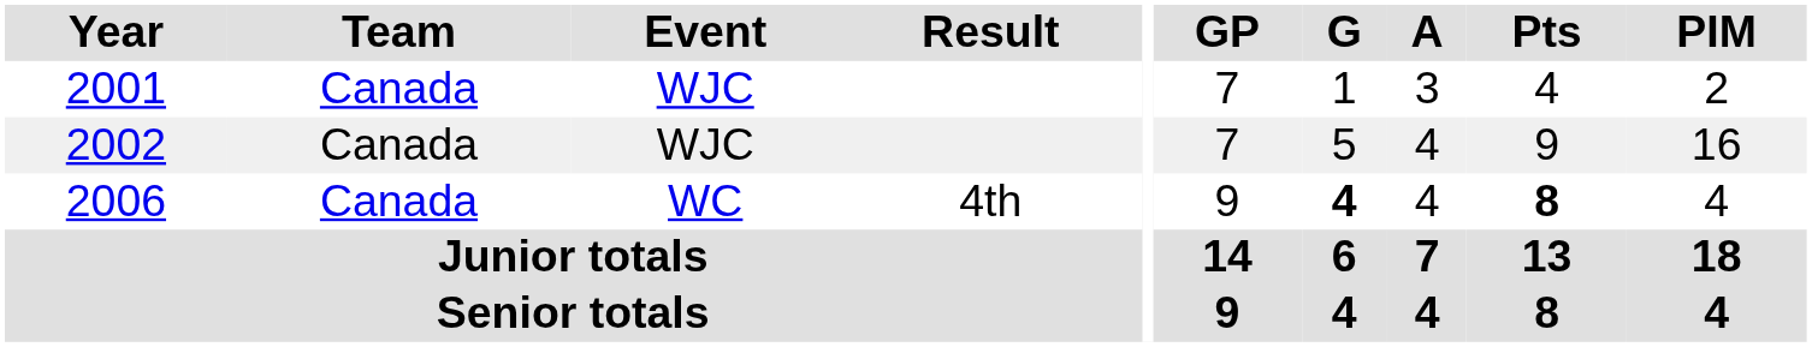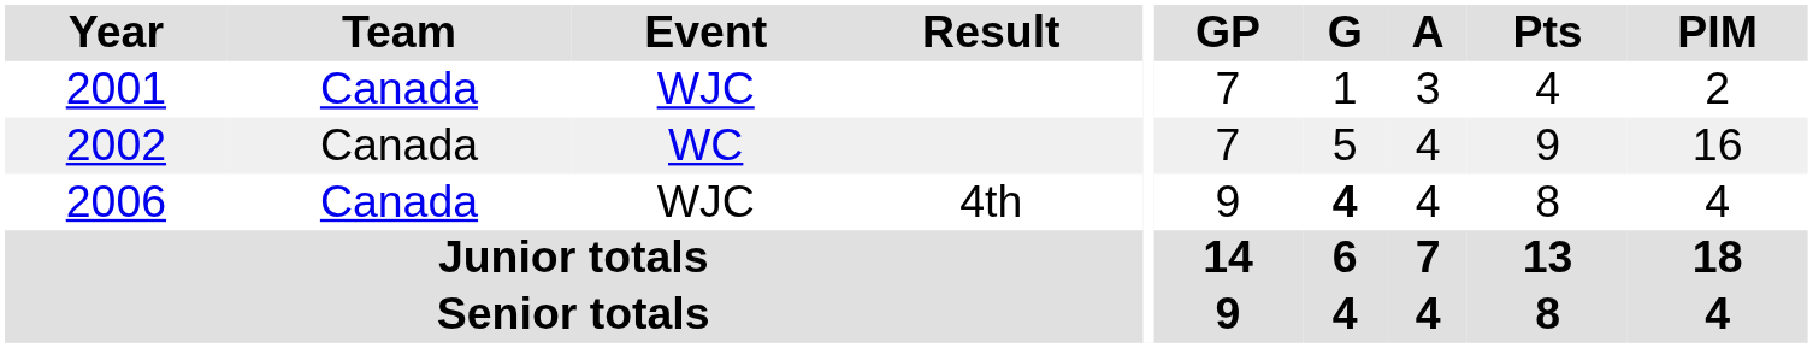 <table border="0" cellpadding="1" cellspacing="0" ID="Table3" style="text-align:center; width:40em">
 <tr ALIGN="centre" bgcolor="#e0e0e0">
 <th>Year</th>
 <th>Team</th>
 <th>Event</th>
 <th>Result</th>
 <th rowspan="99" bgcolor="#ffffff"></th>
 <th>GP</th>
 <th>G</th>
 <th>A</th>
 <th>Pts</th>
 <th>PIM</th>
 </tr>
 <tr>
 <td><a href='#'>2001</a></td>
 <td><a href='#'>Canada</a></td>
 <td><a href='#'>WJC</a></td>
 <td></td>
 <td>7</td>
 <td>1</td>
 <td>3</td>
 <td>4</td>
 <td>2</td>
 </tr>
 <tr bgcolor="#f0f0f0">
 <td><a href='#'>2002</a></td>
 <td>Canada</td>
-<td>WJC</td>
+<td><a href='#'>WC</a></td>
 <td></td>
 <td>7</td>
 <td>5</td>
 <td>4</td>
 <td>9</td>
 <td>16</td>
 </tr>
 <tr>
 <td><a href='#'>2006</a></td>
 <td><a href='#'>Canada</a></td>
-<td><a href='#'>WC</a></td>
+<td>WJC</td>
 <td>4th</td>
 <td>9</td>
 <td><strong>4</strong></td>
 <td>4</td>
-<td><strong>8</strong></td>
+<td>8</td>
 <td>4</td>
 </tr>
 <tr bgcolor="#e0e0e0">
 <th colspan=4>Junior totals</th>
 <th>14</th>
 <th>6</th>
 <th>7</th>
 <th>13</th>
 <th>18</th>
 </tr>
 <tr bgcolor="#e0e0e0">
 <th colspan=4>Senior totals</th>
 <th>9</th>
 <th>4</th>
 <th>4</th>
 <th>8</th>
 <th>4</th>
 </tr>
 </table>
